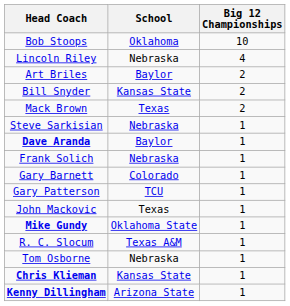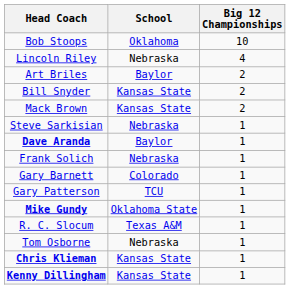 <table class="wikitable sortable" style="text-align: center">
 <tr>
 <th>Head Coach</th>
 <th>School</th>
 <th>Big 12<br>Championships</th>
 </tr>
 <tr>
 <td><a href='#'>Bob Stoops</a></td>
 <td><a href='#'>Oklahoma</a></td>
 <td>10  </td>
 </tr>
 <tr>
 <td><a href='#'>Lincoln Riley</a></td>
 <td>Nebraska</td>
 <td>4 </td>
 </tr>
 <tr>
 <td><a href='#'>Art Briles</a></td>
 <td><a href='#'>Baylor</a></td>
 <td>2 </td>
 </tr>
 <tr>
 <td><a href='#'>Bill Snyder</a></td>
 <td><a href='#'>Kansas State</a></td>
 <td>2 </td>
 </tr>
 <tr>
 <td><a href='#'>Mack Brown</a></td>
-<td><a href='#'>Texas</a></td>
+<td><a href='#'>Kansas State</a></td>
 <td>2 </td>
 </tr>
 <tr>
 <td><a href='#'>Steve Sarkisian</a></td>
 <td><a href='#'>Nebraska</a></td>
 <td>1</td>
 </tr>
 <tr>
 <td><strong><a href='#'>Dave Aranda</a></strong></td>
 <td><a href='#'>Baylor</a></td>
 <td>1</td>
 </tr>
 <tr>
 <td><a href='#'>Frank Solich</a></td>
 <td><a href='#'>Nebraska</a></td>
 <td>1 </td>
 </tr>
 <tr>
 <td><a href='#'>Gary Barnett</a></td>
 <td><a href='#'>Colorado</a></td>
 <td>1 </td>
 </tr>
 <tr>
 <td><a href='#'>Gary Patterson</a></td>
 <td><a href='#'>TCU</a></td>
 <td>1 </td>
 </tr>
 <tr>
-<td><a href='#'>John Mackovic</a></td>
-<td>Texas</td>
-<td>1 </td>
-</tr>
-<tr>
 <td><strong><a href='#'>Mike Gundy</a></strong></td>
 <td><a href='#'>Oklahoma State</a></td>
 <td>1 </td>
 </tr>
 <tr>
 <td><a href='#'>R. C. Slocum</a></td>
 <td><a href='#'>Texas A&M</a></td>
 <td>1 </td>
 </tr>
 <tr>
 <td><a href='#'>Tom Osborne</a></td>
 <td>Nebraska</td>
 <td>1 </td>
 </tr>
 <tr>
 <td><strong><a href='#'>Chris Klieman</a></strong></td>
 <td><a href='#'>Kansas State</a></td>
 <td>1</td>
 </tr>
 <tr>
 <td><strong><a href='#'>Kenny Dillingham</a></strong></td>
-<td><a href='#'>Arizona State</a></td>
+<td><a href='#'>Kansas State</a></td>
 <td>1</td>
 </tr>
 </table>
